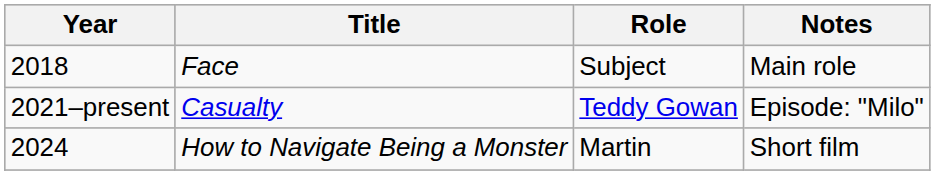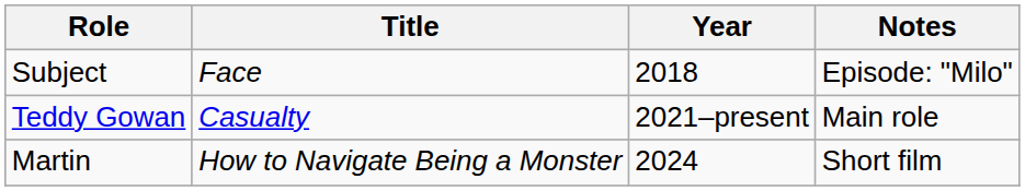 <table class="wikitable sortable">
 <tr>
+<th>Role</th>
+<th>Title</th>
 <th>Year</th>
-<th>Title</th>
-<th>Role</th>
 <th>Notes</th>
 </tr>
 <tr>
+<td>Subject</td>
+<td><em>Face</em></td>
 <td>2018</td>
-<td><em>Face</em></td>
-<td>Subject</td>
+<td>Episode: "Milo"</td>
+</tr>
+<tr>
+<td><a href='#'>Teddy Gowan</a></td>
+<td><em><a href='#'>Casualty</a></em></td>
+<td>2021–present</td>
 <td>Main role</td>
 </tr>
 <tr>
-<td>2021–present</td>
-<td><em><a href='#'>Casualty</a></em></td>
-<td><a href='#'>Teddy Gowan</a></td>
-<td>Episode: "Milo"</td>
-</tr>
-<tr>
+<td>Martin</td>
+<td><em>How to Navigate Being a Monster</em></td>
 <td>2024</td>
-<td><em>How to Navigate Being a Monster</em></td>
-<td>Martin</td>
 <td>Short film</td>
 </tr>
 </table>
